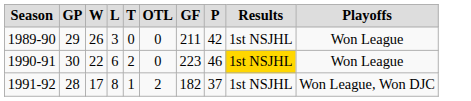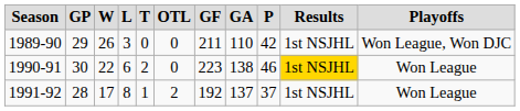 <table class="wikitable">
 <tr align="center"  bgcolor="#dddddd">
 <td><strong>Season</strong></td>
 <td><strong>GP</strong></td>
 <td><strong>W</strong></td>
 <td><strong>L</strong></td>
 <td><strong>T</strong></td>
 <td><strong>OTL</strong></td>
 <td><strong>GF</strong></td>
+<td><strong>GA</strong></td>
 <td><strong>P</strong></td>
 <td><strong>Results</strong></td>
 <td><strong>Playoffs</strong></td>
 </tr>
 <tr align="center">
 <td>1989-90</td>
 <td>29</td>
 <td>26</td>
 <td>3</td>
 <td>0</td>
 <td>0</td>
 <td>211</td>
+<td>110</td>
 <td>42</td>
 <td>1st NSJHL</td>
-<td>Won League</td>
+<td>Won League, Won DJC</td>
 </tr>
 <tr align="center">
 <td>1990-91</td>
 <td>30</td>
 <td>22</td>
 <td>6</td>
 <td>2</td>
 <td>0</td>
 <td>223</td>
+<td>138</td>
 <td>46</td>
 <td style="background: gold;">1st NSJHL</td>
 <td>Won League</td>
 </tr>
 <tr align="center">
 <td>1991-92</td>
 <td>28</td>
 <td>17</td>
 <td>8</td>
 <td>1</td>
 <td>2</td>
-<td>182</td>
+<td>192</td>
+<td>137</td>
 <td>37</td>
 <td>1st NSJHL</td>
-<td>Won League, Won DJC</td>
+<td>Won League</td>
 </tr>
 </table>
